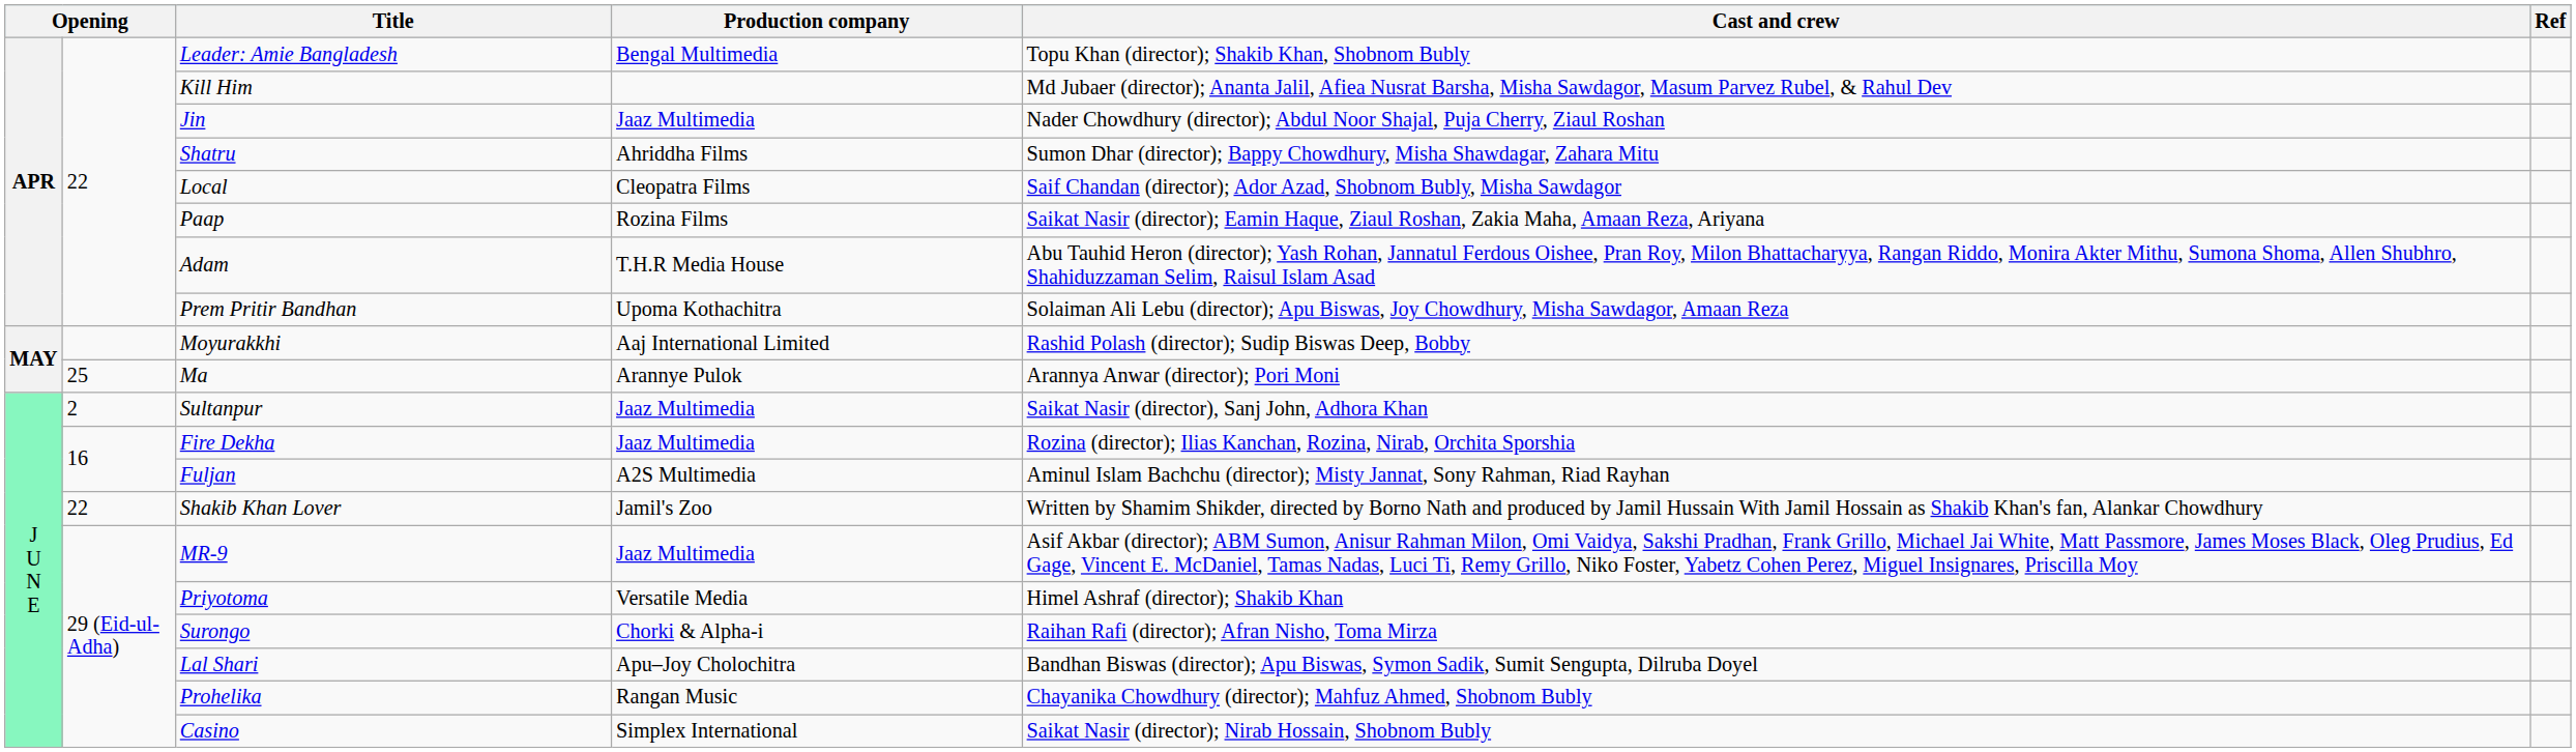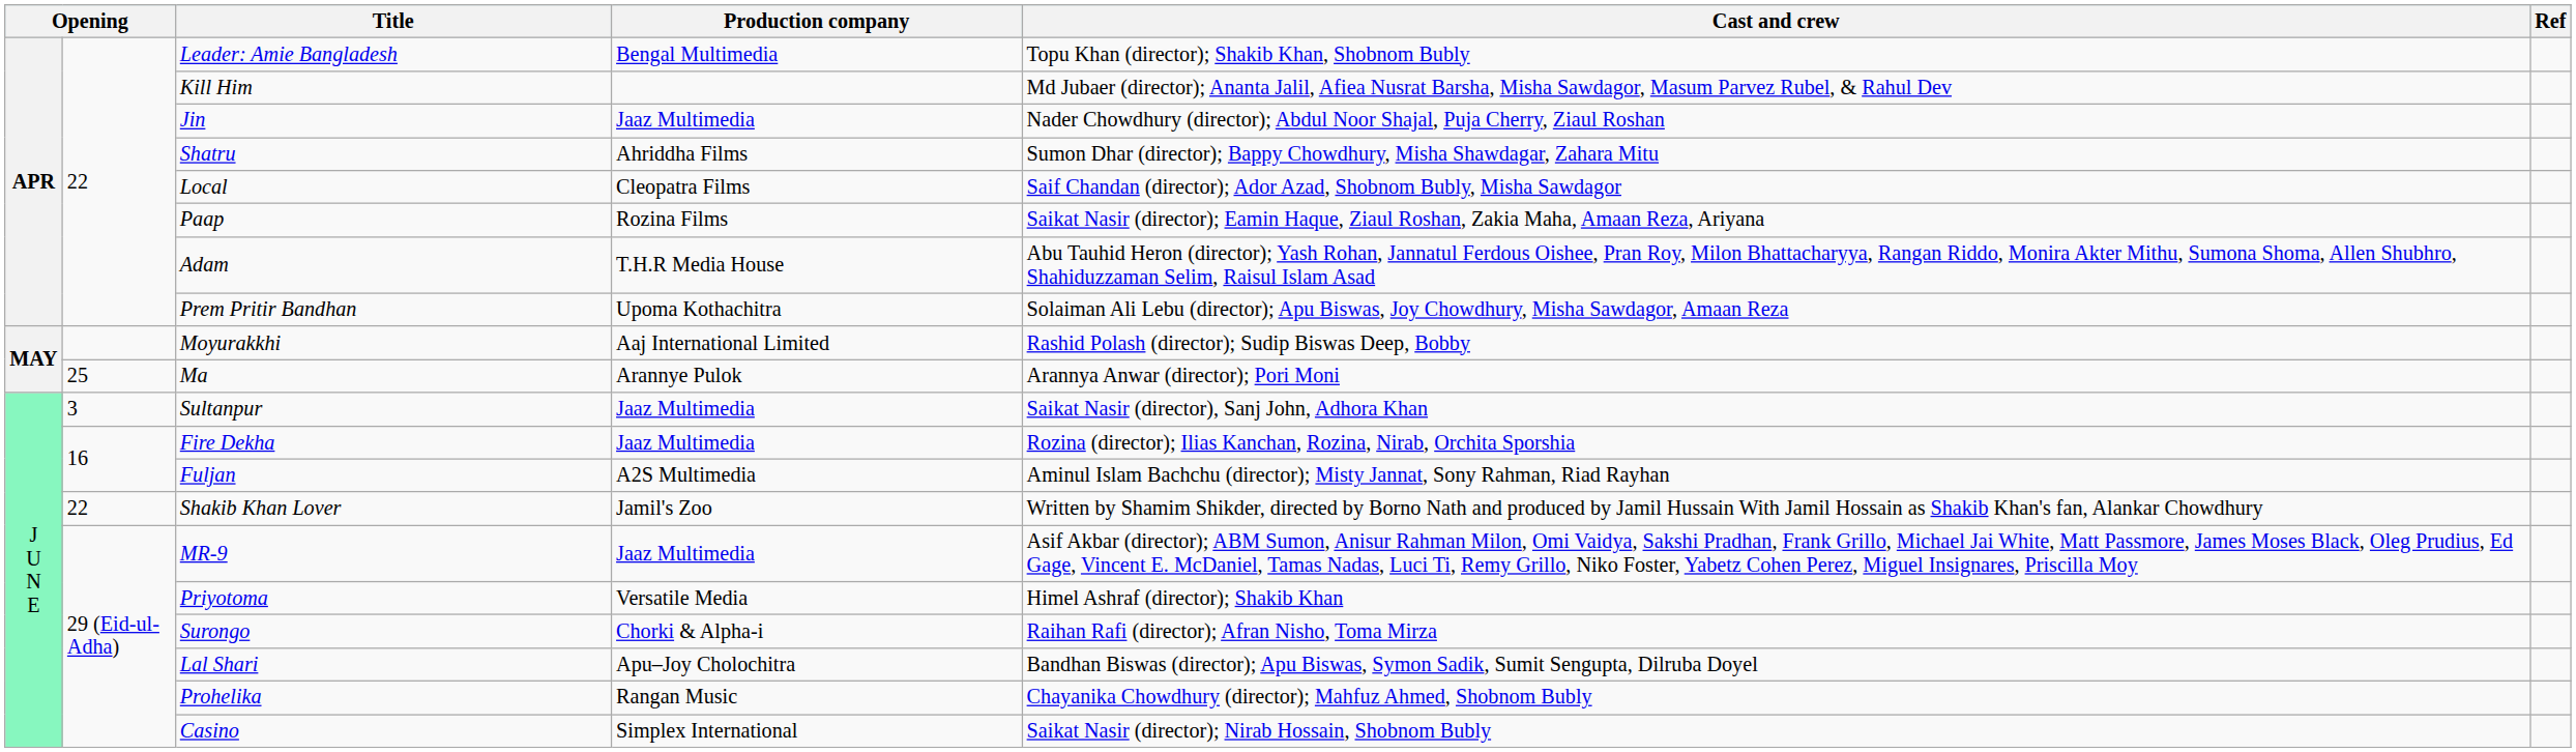 <table class="wikitable sortable">
 <tr style="background:#b0e0e6; text-align:center"y>
 <th colspan="2">Opening</th>
 <th style="width:17%">Title</th>
 <th style="width:16%">Production company</th>
 <th>Cast and crew</th>
 <th>Ref</th>
 </tr>
 <tr>
 <th rowspan="8">APR</th>
 <td rowspan="8">22</td>
 <td><em><a href='#'>Leader: Amie Bangladesh</a></em></td>
 <td><a href='#'>Bengal Multimedia</a></td>
 <td>Topu Khan (director); <a href='#'>Shakib Khan</a>, <a href='#'>Shobnom Bubly</a></td>
 <td></td>
 </tr>
 <tr>
 <td><em>Kill Him</em></td>
 <td></td>
 <td>Md Jubaer (director); <a href='#'>Ananta Jalil</a>, <a href='#'>Afiea Nusrat Barsha</a>, <a href='#'>Misha Sawdagor</a>, <a href='#'>Masum Parvez Rubel</a>, & <a href='#'>Rahul Dev</a></td>
 <td></td>
 </tr>
 <tr>
 <td><em><a href='#'>Jin</a></em></td>
 <td><a href='#'>Jaaz Multimedia</a></td>
 <td>Nader Chowdhury (director); <a href='#'>Abdul Noor Shajal</a>, <a href='#'>Puja Cherry</a>, <a href='#'>Ziaul Roshan</a></td>
 <td></td>
 </tr>
 <tr>
 <td><em><a href='#'>Shatru</a></em></td>
 <td>Ahriddha Films</td>
 <td>Sumon Dhar (director); <a href='#'>Bappy Chowdhury</a>, <a href='#'>Misha Shawdagar</a>, <a href='#'>Zahara Mitu</a></td>
 <td></td>
 </tr>
 <tr>
 <td><em>Local</em></td>
 <td>Cleopatra Films</td>
 <td><a href='#'>Saif Chandan</a> (director); <a href='#'>Ador Azad</a>, <a href='#'>Shobnom Bubly</a>, <a href='#'>Misha Sawdagor</a></td>
 <td></td>
 </tr>
 <tr>
 <td><em>Paap</em></td>
 <td>Rozina Films</td>
 <td><a href='#'>Saikat Nasir</a> (director); <a href='#'>Eamin Haque</a>, <a href='#'>Ziaul Roshan</a>, Zakia Maha, <a href='#'>Amaan Reza</a>, Ariyana</td>
 <td></td>
 </tr>
 <tr>
 <td><em>Adam</em></td>
 <td>T.H.R Media House</td>
 <td>Abu Tauhid Heron (director); <a href='#'>Yash Rohan</a>, <a href='#'>Jannatul Ferdous Oishee</a>, <a href='#'>Pran Roy</a>, <a href='#'>Milon Bhattacharyya</a>, <a href='#'>Rangan Riddo</a>, <a href='#'>Monira Akter Mithu</a>, <a href='#'>Sumona Shoma</a>, <a href='#'>Allen Shubhro</a>, <a href='#'>Shahiduzzaman Selim</a>, <a href='#'>Raisul Islam Asad</a></td>
 <td></td>
 </tr>
 <tr>
 <td><em>Prem Pritir Bandhan</em></td>
 <td>Upoma Kothachitra</td>
 <td>Solaiman Ali Lebu (director); <a href='#'>Apu Biswas</a>, <a href='#'>Joy Chowdhury</a>, <a href='#'>Misha Sawdagor</a>, <a href='#'>Amaan Reza</a></td>
 <td></td>
 </tr>
 <tr>
 <th rowspan="2">MAY</th>
 <td></td>
 <td><em>Moyurakkhi</em></td>
 <td>Aaj International Limited</td>
 <td><a href='#'>Rashid Polash</a> (director); Sudip Biswas Deep, <a href='#'>Bobby</a></td>
 <td></td>
 </tr>
 <tr>
 <td>25</td>
 <td><em>Ma</em></td>
 <td>Arannye Pulok</td>
 <td>Arannya Anwar (director); <a href='#'>Pori Moni</a></td>
 <td></td>
 </tr>
 <tr>
 <td rowspan="10" style="text-align:center; background:#87f7bf;">J<br>U<br>N<br>E</td>
-<td>2</td>
+<td>3</td>
 <td><em>Sultanpur</em></td>
 <td><a href='#'>Jaaz Multimedia</a></td>
 <td><a href='#'>Saikat Nasir</a> (director), Sanj John, <a href='#'>Adhora Khan</a></td>
 <td></td>
 </tr>
 <tr>
 <td rowspan="2">16</td>
 <td><em><a href='#'>Fire Dekha</a></em></td>
 <td><a href='#'>Jaaz Multimedia</a></td>
 <td><a href='#'>Rozina</a> (director); <a href='#'>Ilias Kanchan</a>, <a href='#'>Rozina</a>, <a href='#'>Nirab</a>, <a href='#'>Orchita Sporshia</a></td>
 <td></td>
 </tr>
 <tr>
 <td><em><a href='#'>Fuljan</a></em></td>
 <td>A2S Multimedia</td>
 <td>Aminul Islam Bachchu (director); <a href='#'>Misty Jannat</a>, Sony Rahman, Riad Rayhan</td>
 <td></td>
 </tr>
 <tr>
 <td>22</td>
 <td><em>Shakib Khan Lover</em></td>
 <td>Jamil's Zoo</td>
 <td>Written by Shamim Shikder, directed by Borno Nath and produced by Jamil Hussain With Jamil Hossain as <a href='#'>Shakib</a> Khan's fan, Alankar Chowdhury</td>
 <td></td>
 </tr>
 <tr>
 <td rowspan="6">29 (<a href='#'>Eid-ul-Adha</a>)</td>
 <td><em><a href='#'>MR-9</a></em></td>
 <td><a href='#'>Jaaz Multimedia</a></td>
 <td>Asif Akbar (director); <a href='#'>ABM Sumon</a>, <a href='#'>Anisur Rahman Milon</a>, <a href='#'>Omi Vaidya</a>, <a href='#'>Sakshi Pradhan</a>, <a href='#'>Frank Grillo</a>, <a href='#'>Michael Jai White</a>, <a href='#'>Matt Passmore</a>, <a href='#'>James Moses Black</a>, <a href='#'>Oleg Prudius</a>, <a href='#'>Ed Gage</a>, <a href='#'>Vincent E. McDaniel</a>, <a href='#'>Tamas Nadas</a>, <a href='#'>Luci Ti</a>, <a href='#'>Remy Grillo</a>, Niko Foster, <a href='#'>Yabetz Cohen Perez</a>, <a href='#'>Miguel Insignares</a>, <a href='#'>Priscilla Moy</a></td>
 <td></td>
 </tr>
 <tr>
 <td><em><a href='#'>Priyotoma</a></em></td>
 <td>Versatile Media</td>
 <td>Himel Ashraf (director); <a href='#'>Shakib Khan</a></td>
 <td></td>
 </tr>
 <tr>
 <td><em><a href='#'>Surongo</a></em></td>
 <td><a href='#'>Chorki</a> & Alpha-i</td>
 <td><a href='#'>Raihan Rafi</a> (director); <a href='#'>Afran Nisho</a>, <a href='#'>Toma Mirza</a></td>
 <td></td>
 </tr>
 <tr>
 <td><em><a href='#'>Lal Shari</a></em></td>
 <td>Apu–Joy Cholochitra</td>
 <td>Bandhan Biswas (director); <a href='#'>Apu Biswas</a>, <a href='#'>Symon Sadik</a>, Sumit Sengupta, Dilruba Doyel</td>
 <td></td>
 </tr>
 <tr>
 <td><em><a href='#'>Prohelika</a></em></td>
 <td>Rangan Music</td>
 <td><a href='#'>Chayanika Chowdhury</a> (director); <a href='#'>Mahfuz Ahmed</a>, <a href='#'>Shobnom Bubly</a></td>
 <td></td>
 </tr>
 <tr>
 <td><em><a href='#'>Casino</a></em></td>
 <td>Simplex International</td>
 <td><a href='#'>Saikat Nasir</a> (director); <a href='#'>Nirab Hossain</a>, <a href='#'>Shobnom Bubly</a></td>
 <td></td>
 </tr>
 </table>
